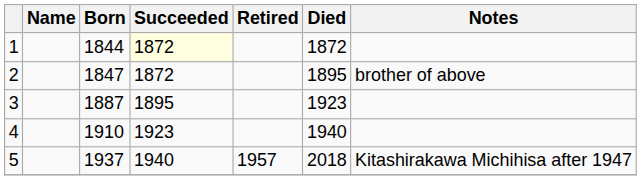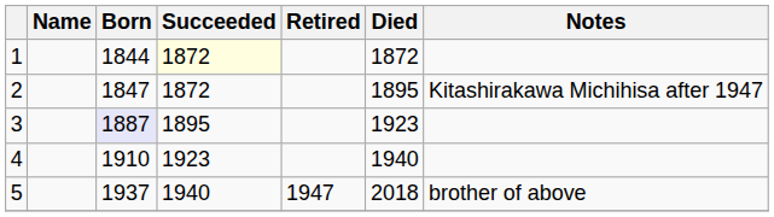 <table class=wikitable>
 <tr>
 <th></th>
 <th>Name</th>
 <th>Born</th>
 <th>Succeeded</th>
 <th>Retired</th>
 <th>Died</th>
 <th>Notes</th>
 </tr>
 <tr>
 <td>1</td>
 <td></td>
 <td>1844</td>
 <td style="background: lightyellow;">1872</td>
 <td></td>
 <td>1872</td>
 <td></td>
 </tr>
 <tr>
 <td>2</td>
 <td></td>
 <td>1847</td>
 <td>1872</td>
 <td></td>
 <td>1895</td>
-<td>brother of above</td>
+<td>Kitashirakawa Michihisa after 1947</td>
 </tr>
 <tr>
 <td>3</td>
 <td></td>
-<td>1887</td>
+<td style="background: lavender;">1887</td>
 <td>1895</td>
 <td></td>
 <td>1923</td>
 <td></td>
 </tr>
 <tr>
 <td>4</td>
 <td></td>
 <td>1910</td>
 <td>1923</td>
 <td></td>
 <td>1940</td>
 <td></td>
 </tr>
 <tr>
 <td>5</td>
 <td></td>
 <td>1937</td>
 <td>1940</td>
-<td>1957</td>
+<td>1947</td>
 <td>2018</td>
-<td>Kitashirakawa Michihisa after 1947</td>
+<td>brother of above</td>
 </tr>
 <tr>
 </tr>
 </table>
